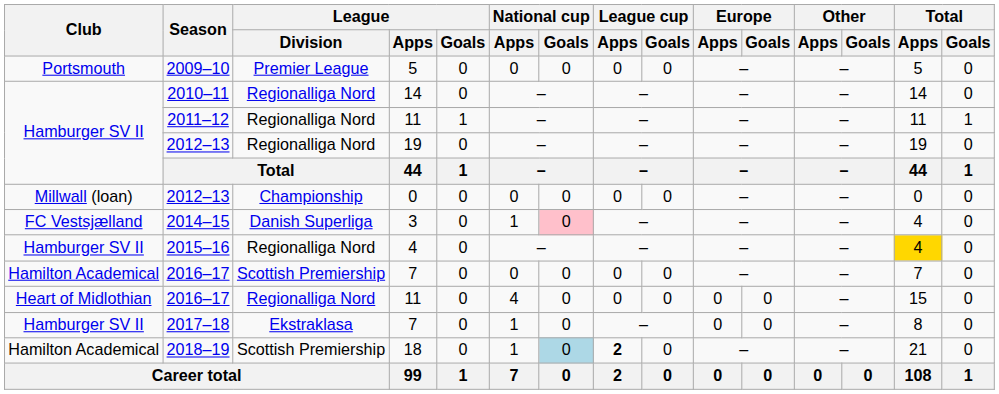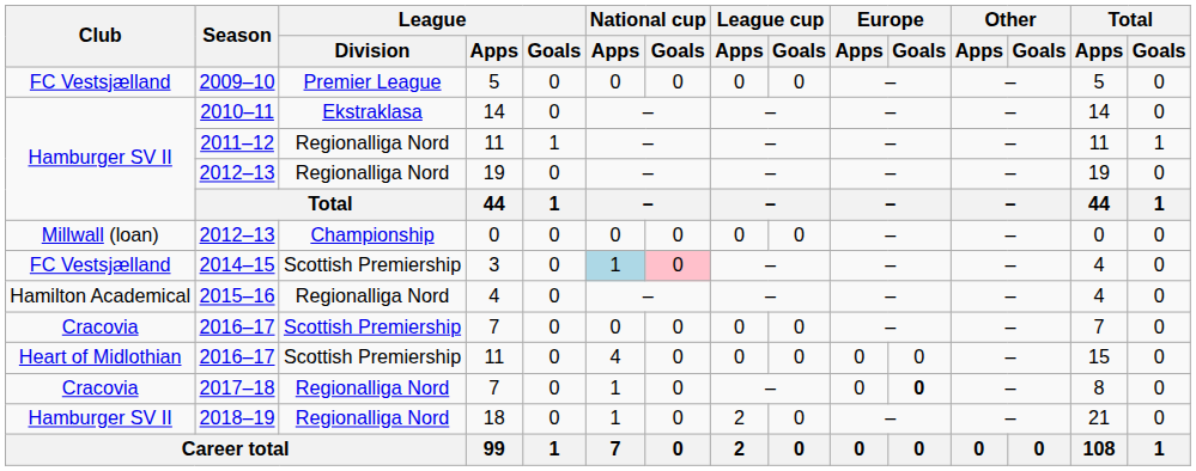 <table class=wikitable style="text-align:center">
 <tr>
 <th rowspan="2">Club</th>
 <th rowspan="2">Season</th>
 <th colspan="3">League</th>
 <th colspan="2">National cup</th>
 <th colspan="2">League cup</th>
 <th colspan="2">Europe</th>
 <th colspan="2">Other</th>
 <th colspan="2">Total</th>
 </tr>
 <tr>
 <th>Division</th>
 <th>Apps</th>
 <th>Goals</th>
 <th>Apps</th>
 <th>Goals</th>
 <th>Apps</th>
 <th>Goals</th>
 <th>Apps</th>
 <th>Goals</th>
 <th>Apps</th>
 <th>Goals</th>
 <th>Apps</th>
 <th>Goals</th>
 </tr>
 <tr>
-<td><a href='#'>Portsmouth</a></td>
+<td><a href='#'>FC Vestsjælland</a></td>
 <td><a href='#'>2009–10</a></td>
 <td><a href='#'>Premier League</a></td>
 <td>5</td>
 <td>0</td>
 <td>0</td>
 <td>0</td>
 <td>0</td>
 <td>0</td>
 <td colspan="2">–</td>
 <td colspan="2">–</td>
 <td>5</td>
 <td>0</td>
 </tr>
 <tr>
 <td rowspan="4"><a href='#'>Hamburger SV II</a></td>
 <td><a href='#'>2010–11</a></td>
-<td><a href='#'>Regionalliga Nord</a></td>
+<td><a href='#'>Ekstraklasa</a></td>
 <td>14</td>
 <td>0</td>
 <td colspan="2">–</td>
 <td colspan="2">–</td>
 <td colspan="2">–</td>
 <td colspan="2">–</td>
 <td>14</td>
 <td>0</td>
 </tr>
 <tr>
 <td><a href='#'>2011–12</a></td>
 <td>Regionalliga Nord</td>
 <td>11</td>
 <td>1</td>
 <td colspan="2">–</td>
 <td colspan="2">–</td>
 <td colspan="2">–</td>
 <td colspan="2">–</td>
 <td>11</td>
 <td>1</td>
 </tr>
 <tr>
 <td><a href='#'>2012–13</a></td>
 <td>Regionalliga Nord</td>
 <td>19</td>
 <td>0</td>
 <td colspan="2">–</td>
 <td colspan="2">–</td>
 <td colspan="2">–</td>
 <td colspan="2">–</td>
 <td>19</td>
 <td>0</td>
 </tr>
 <tr>
 <th colspan="2">Total</th>
 <th>44</th>
 <th>1</th>
 <th colspan="2">–</th>
 <th colspan="2">–</th>
 <th colspan="2">–</th>
 <th colspan="2">–</th>
 <th>44</th>
 <th>1</th>
 </tr>
 <tr>
 <td><a href='#'>Millwall</a> (loan)</td>
 <td><a href='#'>2012–13</a></td>
 <td><a href='#'>Championship</a></td>
 <td>0</td>
 <td>0</td>
 <td>0</td>
 <td>0</td>
 <td>0</td>
 <td>0</td>
 <td colspan="2">–</td>
 <td colspan="2">–</td>
 <td>0</td>
 <td>0</td>
 </tr>
 <tr>
 <td><a href='#'>FC Vestsjælland</a></td>
 <td><a href='#'>2014–15</a></td>
-<td><a href='#'>Danish Superliga</a></td>
+<td>Scottish Premiership</td>
 <td>3</td>
 <td>0</td>
-<td>1</td>
+<td style="background: lightblue;">1</td>
 <td style="background: pink;">0</td>
 <td colspan="2">–</td>
 <td colspan="2">–</td>
 <td colspan="2">–</td>
 <td>4</td>
 <td>0</td>
 </tr>
 <tr>
-<td><a href='#'>Hamburger SV II</a></td>
+<td>Hamilton Academical</td>
 <td><a href='#'>2015–16</a></td>
 <td>Regionalliga Nord</td>
 <td>4</td>
 <td>0</td>
 <td colspan="2">–</td>
 <td colspan="2">–</td>
 <td colspan="2">–</td>
 <td colspan="2">–</td>
-<td style="background: gold;">4</td>
+<td>4</td>
 <td>0</td>
 </tr>
 <tr>
-<td><a href='#'>Hamilton Academical</a></td>
+<td><a href='#'>Cracovia</a></td>
 <td><a href='#'>2016–17</a></td>
 <td><a href='#'>Scottish Premiership</a></td>
 <td>7</td>
 <td>0</td>
 <td>0</td>
 <td>0</td>
 <td>0</td>
 <td>0</td>
 <td colspan="2">–</td>
 <td colspan="2">–</td>
 <td>7</td>
 <td>0</td>
 </tr>
 <tr>
 <td><a href='#'>Heart of Midlothian</a></td>
 <td><a href='#'>2016–17</a></td>
-<td><a href='#'>Regionalliga Nord</a></td>
+<td>Scottish Premiership</td>
 <td>11</td>
 <td>0</td>
 <td>4</td>
 <td>0</td>
 <td>0</td>
 <td>0</td>
 <td>0</td>
 <td>0</td>
 <td colspan="2">–</td>
 <td>15</td>
 <td>0</td>
 </tr>
 <tr>
-<td><a href='#'>Hamburger SV II</a></td>
+<td><a href='#'>Cracovia</a></td>
 <td><a href='#'>2017–18</a></td>
-<td><a href='#'>Ekstraklasa</a></td>
+<td><a href='#'>Regionalliga Nord</a></td>
 <td>7</td>
 <td>0</td>
 <td>1</td>
 <td>0</td>
 <td colspan="2">–</td>
 <td>0</td>
-<td>0</td>
+<td><strong>0</strong></td>
 <td colspan="2">–</td>
 <td>8</td>
 <td>0</td>
 </tr>
 <tr>
-<td>Hamilton Academical</td>
+<td><a href='#'>Hamburger SV II</a></td>
 <td><a href='#'>2018–19</a></td>
-<td>Scottish Premiership</td>
+<td><a href='#'>Regionalliga Nord</a></td>
 <td>18</td>
 <td>0</td>
 <td>1</td>
-<td style="background: lightblue;">0</td>
-<td><strong>2</strong></td>
+<td>0</td>
+<td>2</td>
 <td>0</td>
 <td colspan="2">–</td>
 <td colspan="2">–</td>
 <td>21</td>
 <td>0</td>
 </tr>
 <tr>
 <th colspan="3">Career total</th>
 <th>99</th>
 <th>1</th>
 <th>7</th>
 <th>0</th>
 <th>2</th>
 <th>0</th>
 <th>0</th>
 <th>0</th>
 <th>0</th>
 <th>0</th>
 <th>108</th>
 <th>1</th>
 </tr>
 </table>
